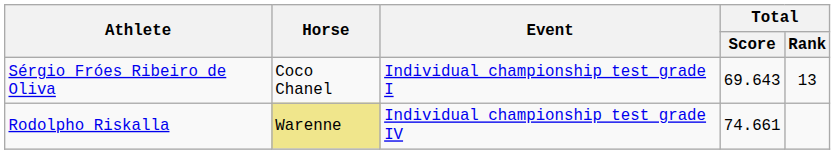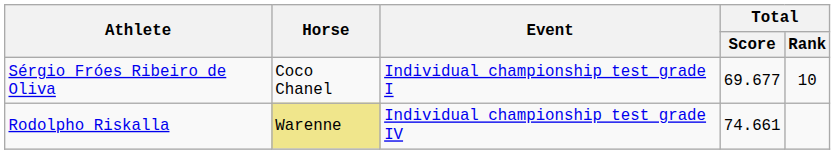 <table class=wikitable style="font-size:90%">
 <tr>
 <th rowspan="2">Athlete</th>
 <th rowspan="2">Horse</th>
 <th rowspan="2">Event</th>
 <th colspan="2">Total</th>
 </tr>
 <tr>
 <th>Score</th>
 <th>Rank</th>
 </tr>
 <tr>
 <td><a href='#'>Sérgio Fróes Ribeiro de Oliva</a></td>
 <td>Coco Chanel</td>
 <td><a href='#'>Individual championship test grade I</a></td>
-<td align="center">69.643</td>
-<td align="center">13</td>
+<td align="center">69.677</td>
+<td align="center">10</td>
 </tr>
 <tr>
 <td><a href='#'>Rodolpho Riskalla</a></td>
 <td style="background: khaki;">Warenne</td>
 <td><a href='#'>Individual championship test grade IV</a></td>
 <td align="center">74.661</td>
 <td align="center"></td>
 </tr>
 </table>
